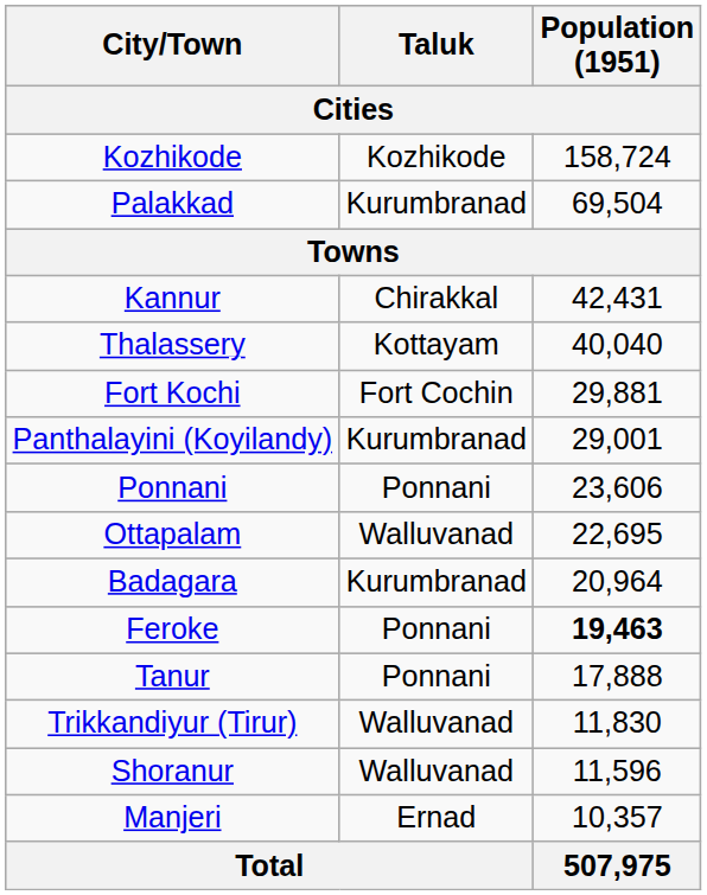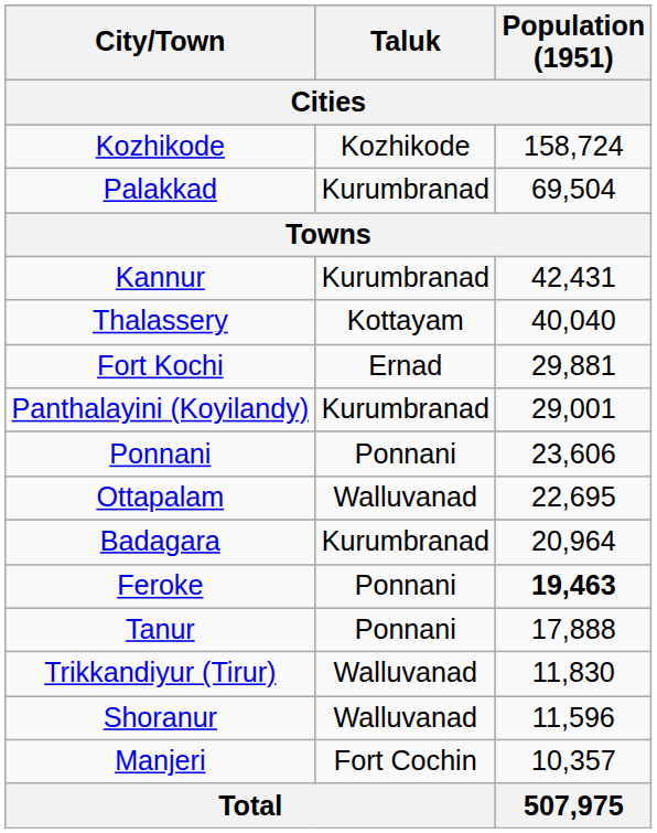 <table class="wikitable sortable" style="text-align:center;">
 <tr>
 <th>City/Town</th>
 <th>Taluk</th>
 <th>Population<br>(1951)</th>
 </tr>
 <tr>
 <th colspan="3" align="center"><span><strong>Cities</strong></span></th>
 </tr>
 <tr>
 <td><a href='#'>Kozhikode</a></td>
 <td>Kozhikode</td>
 <td>158,724</td>
 </tr>
 <tr>
 <td><a href='#'>Palakkad</a></td>
 <td>Kurumbranad</td>
 <td>69,504</td>
 </tr>
 <tr>
 <th colspan="3" align="center"><span><strong>Towns</strong></span></th>
 </tr>
 <tr>
 <td><a href='#'>Kannur</a></td>
-<td>Chirakkal</td>
+<td>Kurumbranad</td>
 <td>42,431</td>
 </tr>
 <tr>
 <td><a href='#'>Thalassery</a></td>
 <td>Kottayam</td>
 <td>40,040</td>
 </tr>
 <tr>
 <td><a href='#'>Fort Kochi</a></td>
-<td>Fort Cochin</td>
+<td>Ernad</td>
 <td>29,881</td>
 </tr>
 <tr>
 <td><a href='#'>Panthalayini (Koyilandy)</a></td>
 <td>Kurumbranad</td>
 <td>29,001</td>
 </tr>
 <tr>
 <td><a href='#'>Ponnani</a></td>
 <td>Ponnani</td>
 <td>23,606</td>
 </tr>
 <tr>
 <td><a href='#'>Ottapalam</a></td>
 <td>Walluvanad</td>
 <td>22,695</td>
 </tr>
 <tr>
 <td><a href='#'>Badagara</a></td>
 <td>Kurumbranad</td>
 <td>20,964</td>
 </tr>
 <tr>
 <td><a href='#'>Feroke</a></td>
 <td>Ponnani</td>
 <td><strong>19,463</strong></td>
 </tr>
 <tr>
 <td><a href='#'>Tanur</a></td>
 <td>Ponnani</td>
 <td>17,888</td>
 </tr>
 <tr>
 <td><a href='#'>Trikkandiyur (Tirur)</a></td>
 <td>Walluvanad</td>
 <td>11,830</td>
 </tr>
 <tr>
 <td><a href='#'>Shoranur</a></td>
 <td>Walluvanad</td>
 <td>11,596</td>
 </tr>
 <tr>
 <td><a href='#'>Manjeri</a></td>
-<td>Ernad</td>
+<td>Fort Cochin</td>
 <td>10,357</td>
 </tr>
 <tr>
 <th colspan="2">Total</th>
 <th>507,975</th>
 </tr>
 </table>
